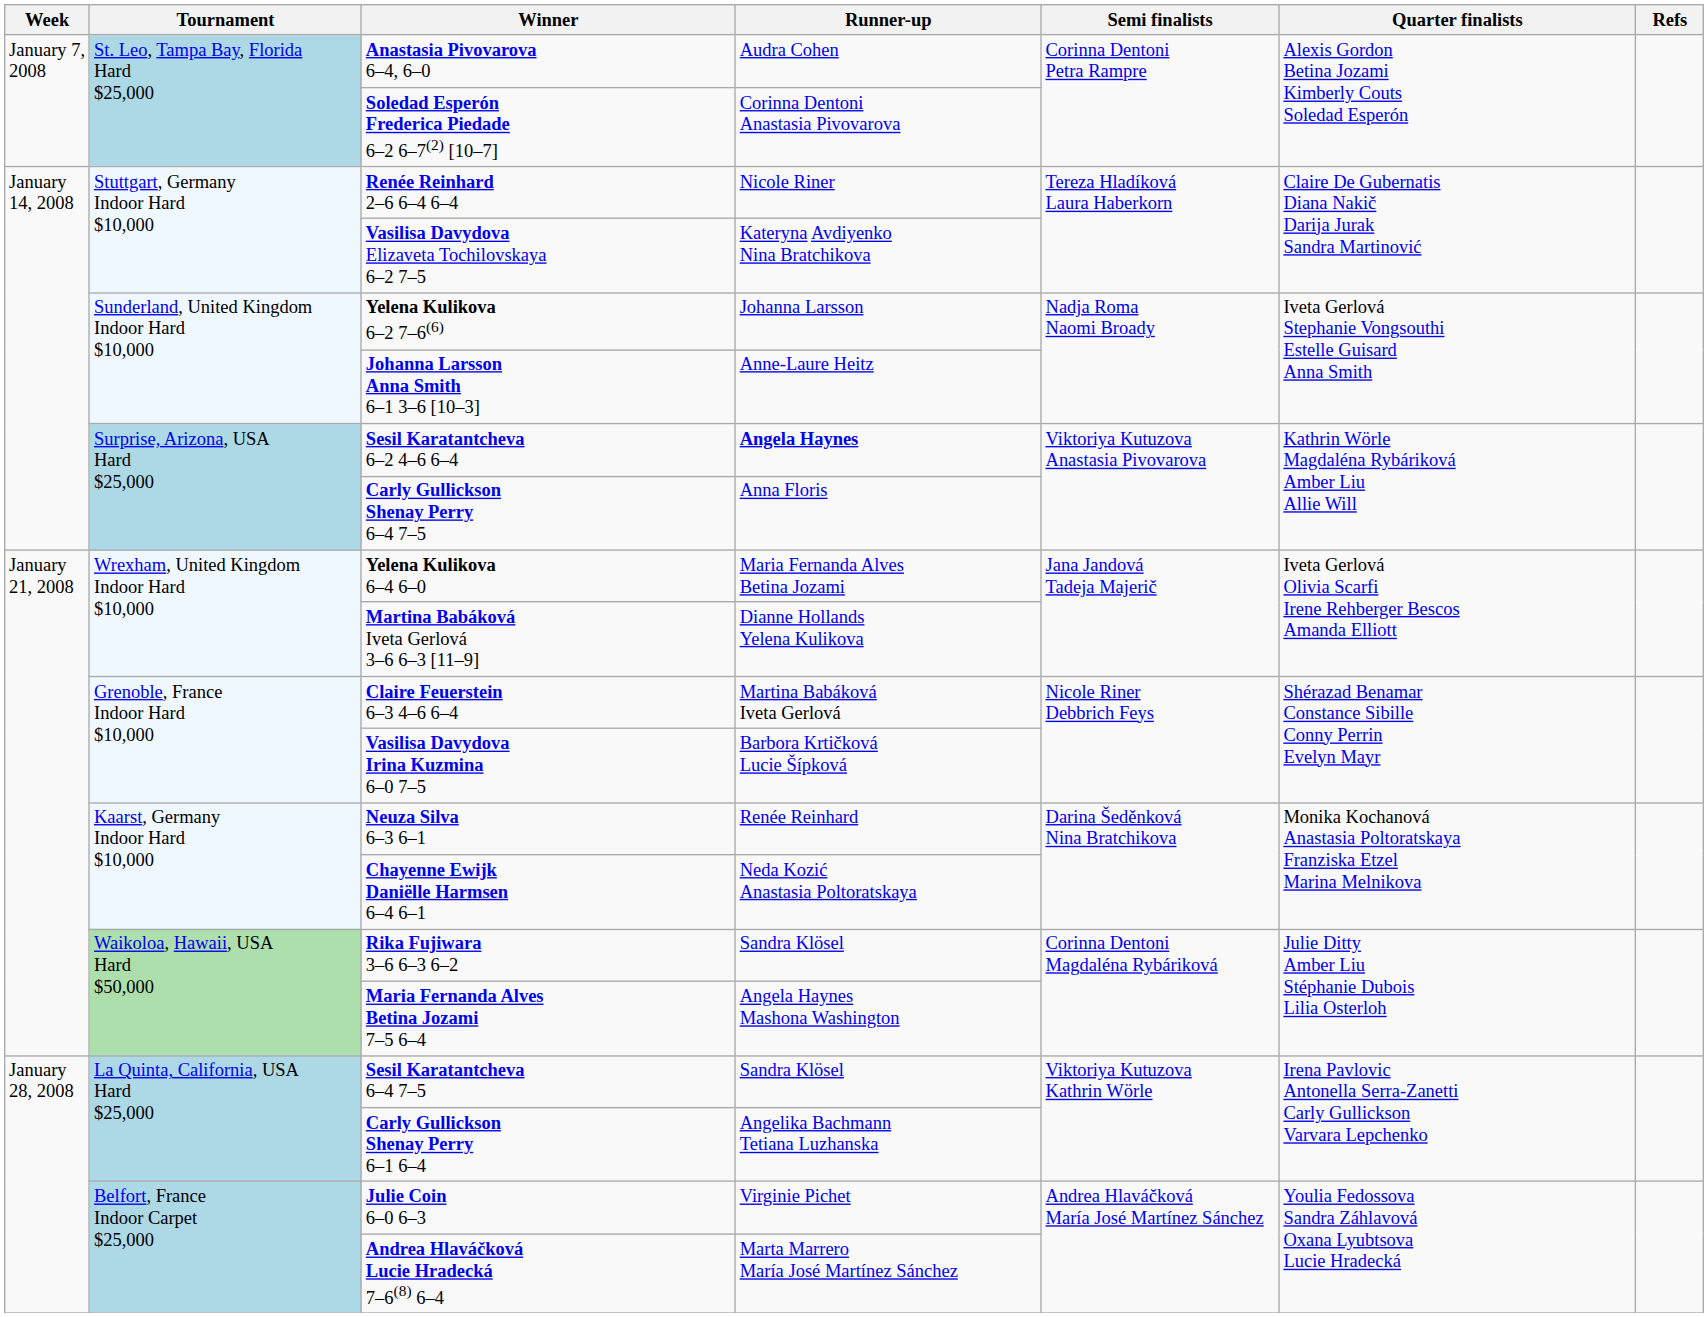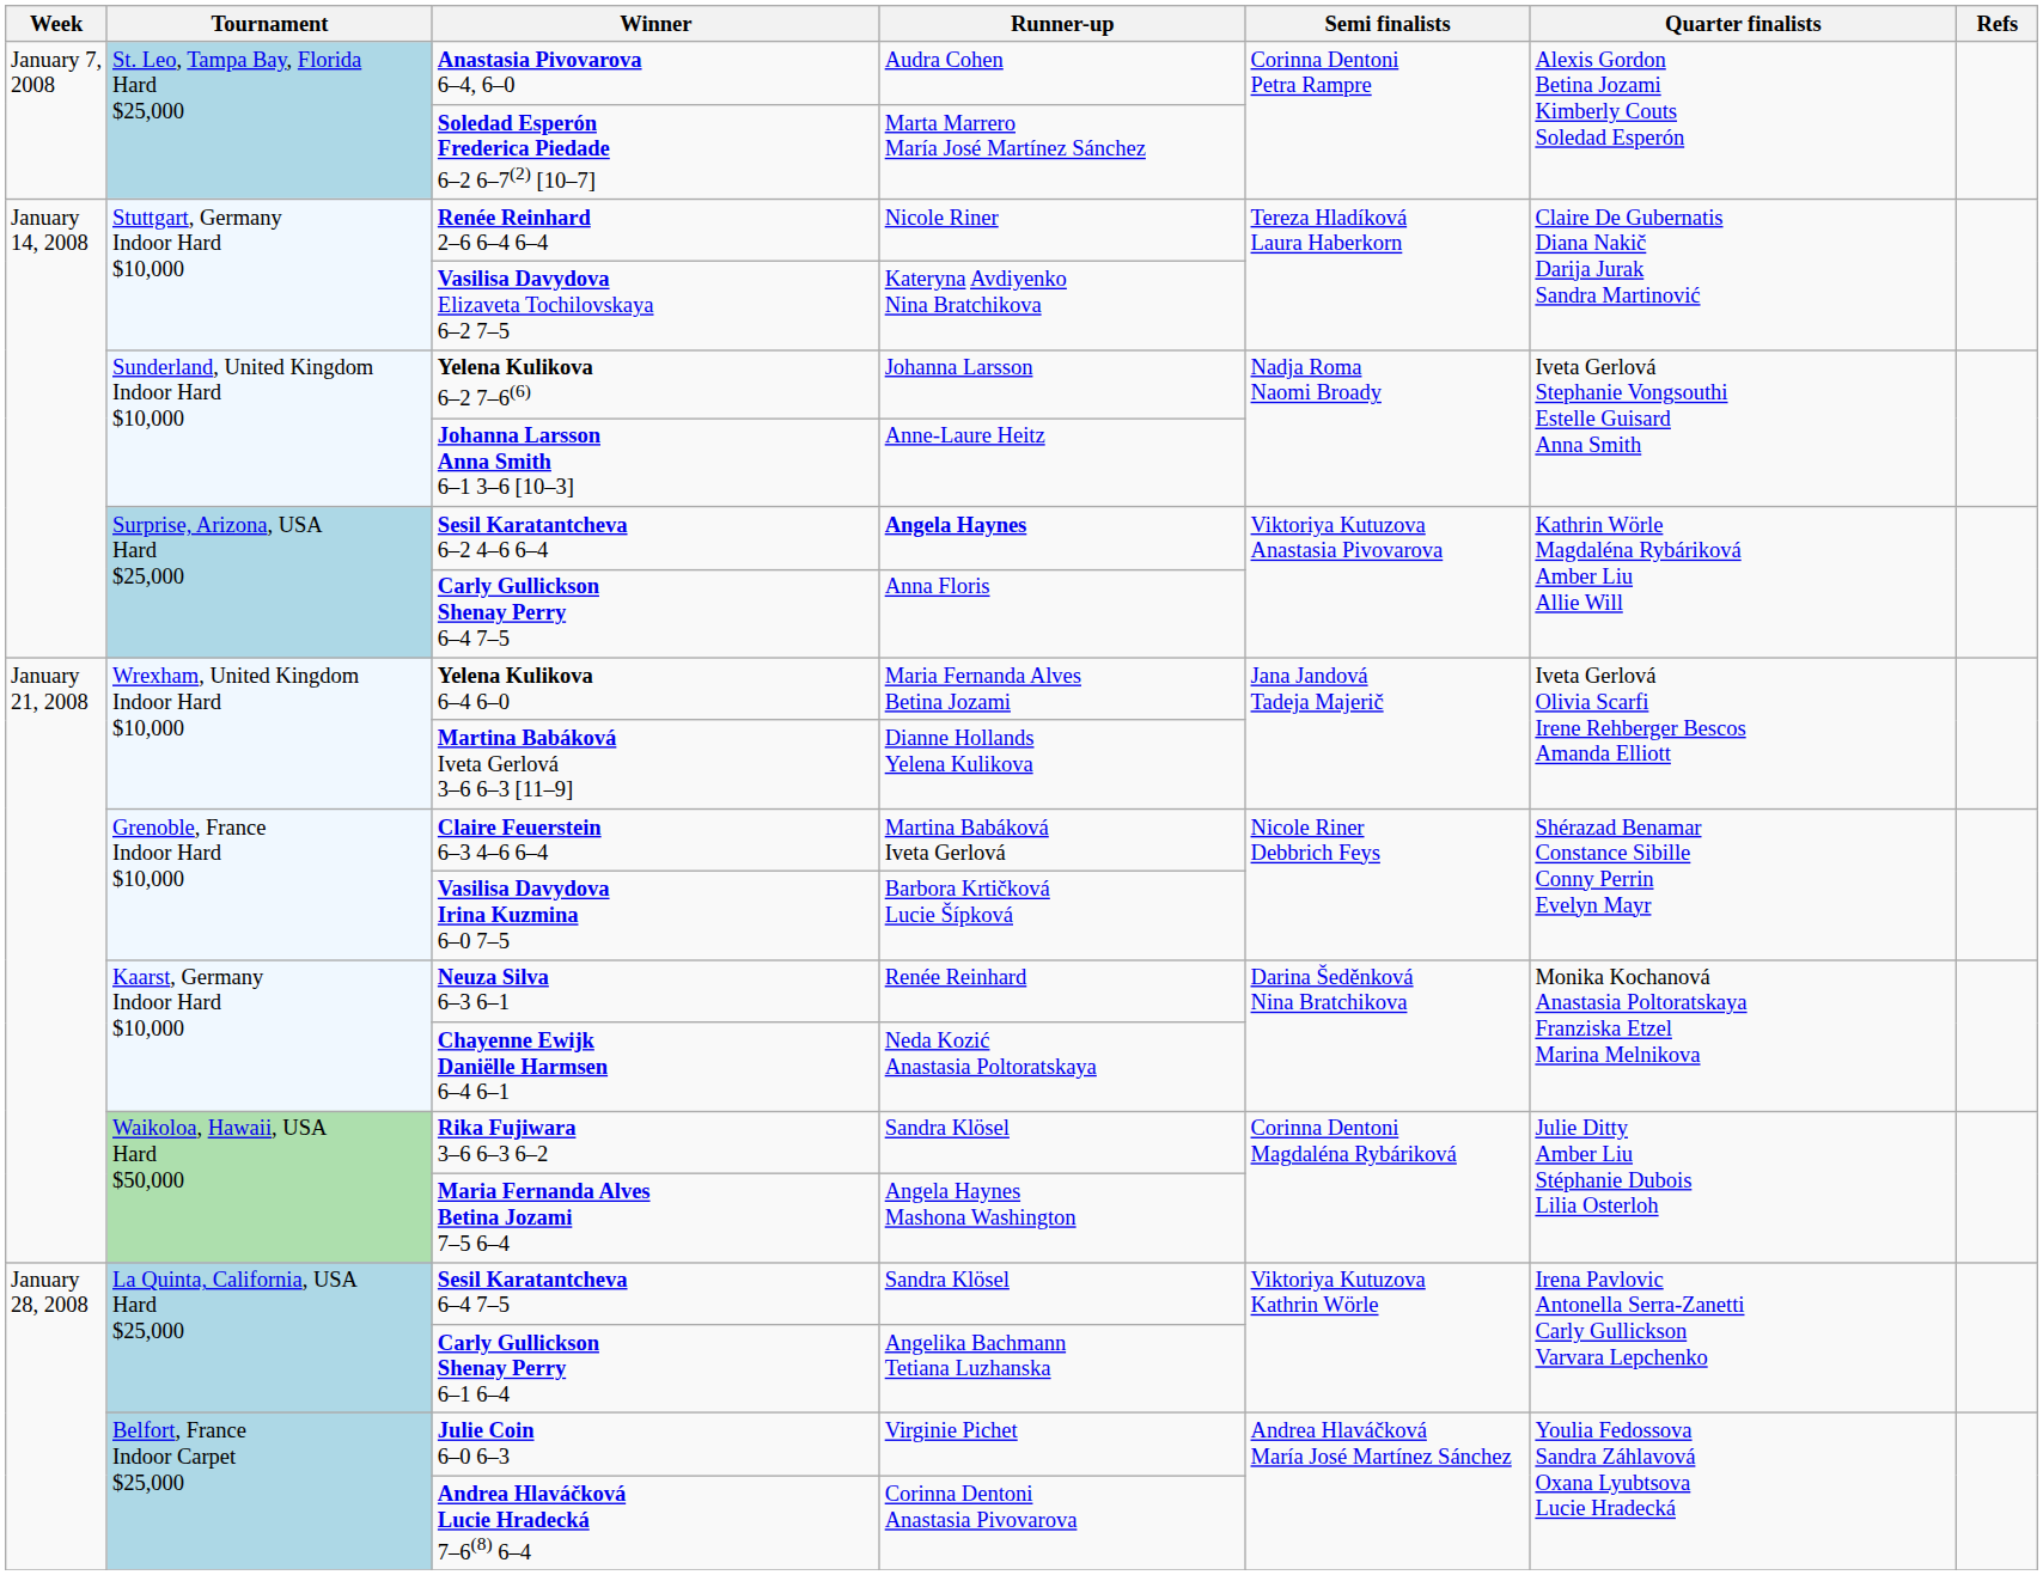 <table class="wikitable" style="font-size:85%;">
 <tr>
 <th width="5%" align="top">Week</th>
 <th width="16%" align="top">Tournament</th>
 <th width="22%" align="top">Winner</th>
 <th width="18%" align="top">Runner-up</th>
 <th width="14%" align="top">Semi finalists</th>
 <th width="21%" align="top">Quarter finalists</th>
 <th width="4%" align="top">Refs</th>
 </tr>
 <tr valign=top>
 <td rowspan=2>January 7, 2008</td>
 <td rowspan=2 bgcolor="lightblue"> <a href='#'>St. Leo</a>, <a href='#'>Tampa Bay</a>, <a href='#'>Florida</a><br> Hard <br> $25,000</td>
 <td> <strong><a href='#'>Anastasia Pivovarova</a></strong> <br> 6–4, 6–0</td>
 <td> <a href='#'>Audra Cohen</a></td>
 <td rowspan=2> <a href='#'>Corinna Dentoni</a> <br> <a href='#'>Petra Rampre</a></td>
 <td rowspan=2> <a href='#'>Alexis Gordon</a> <br>  <a href='#'>Betina Jozami</a> <br> <a href='#'>Kimberly Couts</a>  <br>  <a href='#'>Soledad Esperón</a></td>
 <td rowspan=2></td>
 </tr>
 <tr valign=top>
 <td> <strong><a href='#'>Soledad Esperón</a></strong><br> <strong><a href='#'>Frederica Piedade</a></strong><br> 6–2 6–7<sup>(2)</sup> [10–7]</td>
-<td> <a href='#'>Corinna Dentoni</a><br> <a href='#'>Anastasia Pivovarova</a></td>
+<td> <a href='#'>Marta Marrero</a><br> <a href='#'>María José Martínez Sánchez</a></td>
 </tr>
 <tr valign=top>
 <td rowspan=6>January 14, 2008</td>
 <td rowspan=2 bgcolor="#f0f8ff"> <a href='#'>Stuttgart</a>, Germany<br> Indoor Hard<br> $10,000</td>
 <td> <strong><a href='#'>Renée Reinhard</a></strong> <br> 2–6 6–4 6–4</td>
 <td> <a href='#'>Nicole Riner</a></td>
 <td rowspan=2> <a href='#'>Tereza Hladíková</a> <br> <a href='#'>Laura Haberkorn</a></td>
 <td rowspan=2> <a href='#'>Claire De Gubernatis</a> <br>  <a href='#'>Diana Nakič</a> <br> <a href='#'>Darija Jurak</a>  <br>  <a href='#'>Sandra Martinović</a></td>
 <td rowspan=2></td>
 </tr>
 <tr valign=top>
 <td> <strong><a href='#'>Vasilisa Davydova</a></strong><br> <a href='#'>Elizaveta Tochilovskaya</a><br> 6–2 7–5</td>
 <td> <a href='#'>Kateryna</a> <a href='#'>Avdiyenko</a><br> <a href='#'>Nina Bratchikova</a></td>
 </tr>
 <tr valign=top>
 <td rowspan=2 bgcolor="#f0f8ff"> <a href='#'>Sunderland</a>, United Kingdom<br> Indoor Hard<br> $10,000</td>
 <td> <strong>Yelena Kulikova</strong> <br> 6–2 7–6<sup>(6)</sup></td>
 <td> <a href='#'>Johanna Larsson</a></td>
 <td rowspan=2> <a href='#'>Nadja Roma</a> <br> <a href='#'>Naomi Broady</a></td>
 <td rowspan=2> Iveta Gerlová<br>  <a href='#'>Stephanie Vongsouthi</a> <br> <a href='#'>Estelle Guisard</a>  <br>  <a href='#'>Anna Smith</a></td>
 <td rowspan=2></td>
 </tr>
 <tr valign=top>
 <td> <strong><a href='#'>Johanna Larsson</a></strong><br> <strong><a href='#'>Anna Smith</a></strong> <br>6–1 3–6 [10–3]</td>
 <td> <a href='#'>Anne-Laure Heitz</a></td>
 </tr>
 <tr valign=top>
 <td rowspan=2 bgcolor="lightblue"> <a href='#'>Surprise, Arizona</a>, USA<br> Hard <br> $25,000</td>
 <td> <strong><a href='#'>Sesil Karatantcheva</a></strong> <br>  6–2 4–6 6–4</td>
 <td><strong> <a href='#'>Angela Haynes</a></strong></td>
 <td rowspan=2> <a href='#'>Viktoriya Kutuzova</a> <br> <a href='#'>Anastasia Pivovarova</a></td>
 <td rowspan=2> <a href='#'>Kathrin Wörle</a> <br>  <a href='#'>Magdaléna Rybáriková</a> <br> <a href='#'>Amber Liu</a>  <br>  <a href='#'>Allie Will</a></td>
 <td rowspan=2></td>
 </tr>
 <tr valign=top>
 <td> <strong><a href='#'>Carly Gullickson</a></strong><br> <strong><a href='#'>Shenay Perry</a></strong> <br> 6–4 7–5</td>
 <td> <a href='#'>Anna Floris</a></td>
 </tr>
 <tr valign=top>
 <td rowspan=8>January 21, 2008</td>
 <td rowspan=2 bgcolor="#f0f8ff"> <a href='#'>Wrexham</a>, United Kingdom<br> Indoor Hard <br> $10,000</td>
 <td> <strong>Yelena Kulikova</strong> <br>  6–4 6–0</td>
 <td> <a href='#'>Maria Fernanda Alves</a><br> <a href='#'>Betina Jozami</a></td>
 <td rowspan=2> <a href='#'>Jana Jandová</a> <br> <a href='#'>Tadeja Majerič</a></td>
 <td rowspan=2> Iveta Gerlová <br>  <a href='#'>Olivia Scarfi</a> <br> <a href='#'>Irene Rehberger Bescos</a>  <br>  <a href='#'>Amanda Elliott</a></td>
 <td rowspan=2></td>
 </tr>
 <tr valign=top>
 <td> <strong><a href='#'>Martina Babáková</a></strong><br> Iveta Gerlová<br> 3–6 6–3 [11–9]</td>
 <td> <a href='#'>Dianne Hollands</a><br> <a href='#'>Yelena Kulikova</a></td>
 </tr>
 <tr valign=top>
 <td rowspan=2 bgcolor="#f0f8ff"> <a href='#'>Grenoble</a>, France<br> Indoor Hard <br> $10,000</td>
 <td> <strong><a href='#'>Claire Feuerstein</a></strong> <br>  6–3 4–6 6–4</td>
 <td> <a href='#'>Martina Babáková</a><br> Iveta Gerlová</td>
 <td rowspan=2> <a href='#'>Nicole Riner</a> <br> <a href='#'>Debbrich Feys</a></td>
 <td rowspan=2> <a href='#'>Shérazad Benamar</a> <br>  <a href='#'>Constance Sibille</a> <br> <a href='#'>Conny Perrin</a>  <br>  <a href='#'>Evelyn Mayr</a></td>
 <td rowspan=2></td>
 </tr>
 <tr valign=top>
 <td> <strong><a href='#'>Vasilisa Davydova</a></strong><br> <strong><a href='#'>Irina Kuzmina</a></strong> <br> 6–0 7–5</td>
 <td> <a href='#'>Barbora Krtičková</a><br> <a href='#'>Lucie Šípková</a></td>
 </tr>
 <tr valign=top>
 <td rowspan=2 bgcolor="#f0f8ff"> <a href='#'>Kaarst</a>, Germany<br> Indoor Hard <br> $10,000</td>
 <td> <strong><a href='#'>Neuza Silva</a></strong> <br>  6–3 6–1</td>
 <td> <a href='#'>Renée Reinhard</a></td>
 <td rowspan=2> <a href='#'>Darina Šeděnková</a><br> <a href='#'>Nina Bratchikova</a></td>
 <td rowspan="2"> Monika Kochanová <br>  <a href='#'>Anastasia Poltoratskaya</a> <br> <a href='#'>Franziska Etzel</a>  <br>  <a href='#'>Marina Melnikova</a></td>
 <td rowspan=2></td>
 </tr>
 <tr valign=top>
 <td> <strong><a href='#'>Chayenne Ewijk</a></strong><br> <strong><a href='#'>Daniëlle Harmsen</a></strong> <br> 6–4 6–1</td>
 <td> <a href='#'>Neda Kozić</a><br> <a href='#'>Anastasia Poltoratskaya</a></td>
 </tr>
 <tr valign=top>
 <td rowspan=2 bgcolor="#addfad"> <a href='#'>Waikoloa</a>, <a href='#'>Hawaii</a>, USA<br> Hard <br> $50,000</td>
 <td> <strong><a href='#'>Rika Fujiwara</a></strong> <br> 3–6 6–3 6–2</td>
 <td> <a href='#'>Sandra Klösel</a></td>
 <td rowspan=2> <a href='#'>Corinna Dentoni</a> <br> <a href='#'>Magdaléna Rybáriková</a></td>
 <td rowspan=2> <a href='#'>Julie Ditty</a> <br>  <a href='#'>Amber Liu</a> <br> <a href='#'>Stéphanie Dubois</a>  <br>  <a href='#'>Lilia Osterloh</a></td>
 <td rowspan=2></td>
 </tr>
 <tr valign=top>
 <td> <strong><a href='#'>Maria Fernanda Alves</a></strong><br> <strong><a href='#'>Betina Jozami</a></strong> <br> 7–5 6–4</td>
 <td> <a href='#'>Angela Haynes</a><br> <a href='#'>Mashona Washington</a></td>
 </tr>
 <tr valign=top>
 <td rowspan=4>January 28, 2008</td>
 <td rowspan=2 bgcolor="lightblue"> <a href='#'>La Quinta, California</a>, USA<br> Hard <br> $25,000</td>
 <td> <strong><a href='#'>Sesil Karatantcheva</a></strong> <br> 6–4 7–5</td>
 <td> <a href='#'>Sandra Klösel</a></td>
 <td rowspan=2> <a href='#'>Viktoriya Kutuzova</a> <br> <a href='#'>Kathrin Wörle</a></td>
 <td rowspan=2> <a href='#'>Irena Pavlovic</a> <br>  <a href='#'>Antonella Serra-Zanetti</a> <br> <a href='#'>Carly Gullickson</a>  <br>  <a href='#'>Varvara Lepchenko</a></td>
 <td rowspan=2></td>
 </tr>
 <tr valign=top>
 <td> <strong><a href='#'>Carly Gullickson</a></strong><br> <strong><a href='#'>Shenay Perry</a></strong> <br> 6–1 6–4</td>
 <td> <a href='#'>Angelika Bachmann</a><br> <a href='#'>Tetiana Luzhanska</a></td>
 </tr>
 <tr valign=top>
 <td rowspan=2 bgcolor="lightblue"> <a href='#'>Belfort</a>, France<br> Indoor Carpet <br> $25,000</td>
 <td> <strong><a href='#'>Julie Coin</a></strong> <br> 6–0 6–3</td>
 <td> <a href='#'>Virginie Pichet</a></td>
 <td rowspan=2> <a href='#'>Andrea Hlaváčková</a> <br> <a href='#'>María José Martínez Sánchez</a></td>
 <td rowspan=2> <a href='#'>Youlia Fedossova</a> <br>  <a href='#'>Sandra Záhlavová</a> <br> <a href='#'>Oxana Lyubtsova</a>  <br>  <a href='#'>Lucie Hradecká</a></td>
 <td rowspan=2></td>
 </tr>
 <tr valign=top>
 <td> <strong><a href='#'>Andrea Hlaváčková</a></strong><br> <strong><a href='#'>Lucie Hradecká</a></strong> <br> 7–6<sup>(8)</sup> 6–4</td>
-<td> <a href='#'>Marta Marrero</a><br> <a href='#'>María José Martínez Sánchez</a></td>
+<td> <a href='#'>Corinna Dentoni</a><br> <a href='#'>Anastasia Pivovarova</a></td>
 </tr>
 </table>
